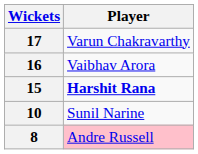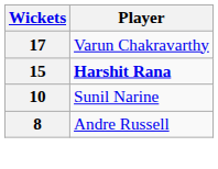 <table class="wikitable">
 <tr>
 <th scope=col><a href='#'>Wickets</a></th>
 <th scope=col>Player</th>
 </tr>
 <tr>
 <th scope=row>17</th>
 <td><a href='#'>Varun Chakravarthy</a></td>
-</tr>
-<tr>
-<th scope="row">16</th>
-<td><a href='#'>Vaibhav Arora</a></td>
 </tr>
 <tr>
 <th scope="row">15</th>
 <td><strong><a href='#'>Harshit Rana</a></strong></td>
 </tr>
 <tr>
 <th scope="row">10</th>
 <td><a href='#'>Sunil Narine</a></td>
 </tr>
 <tr>
 <th scope=row>8</th>
-<td style="background: pink;"><a href='#'>Andre Russell</a></td>
+<td><a href='#'>Andre Russell</a></td>
 </tr>
 </table>
